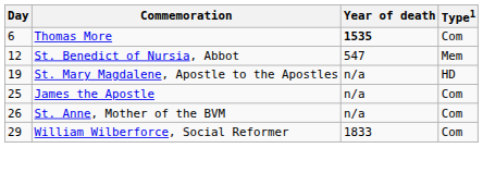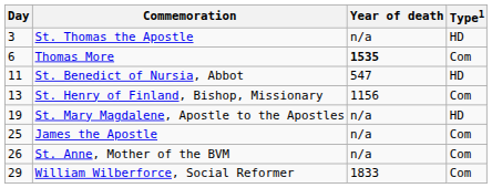 <table class=wikitable>
 <tr>
 <th>Day</th>
 <th>Commemoration</th>
 <th>Year of death</th>
 <th>Type<sup>1</sup></th>
 </tr>
 <tr>
+<td>3</td>
+<td><a href='#'>St. Thomas the Apostle</a></td>
+<td>n/a</td>
+<td>HD</td>
+</tr>
+<tr>
 <td>6</td>
 <td><a href='#'>Thomas More</a></td>
 <td><strong>1535</strong></td>
 <td>Com</td>
 </tr>
 <tr>
-<td>12</td>
+<td>11</td>
 <td><a href='#'>St. Benedict of Nursia</a>, Abbot</td>
 <td>547</td>
-<td>Mem</td>
+<td>HD</td>
+</tr>
+<tr>
+<td>13</td>
+<td><a href='#'>St. Henry of Finland</a>, Bishop, Missionary</td>
+<td>1156</td>
+<td>Com</td>
 </tr>
 <tr>
 <td>19</td>
 <td><a href='#'>St. Mary Magdalene</a>, Apostle to the Apostles</td>
 <td>n/a</td>
 <td>HD</td>
 </tr>
 <tr>
 <td>25</td>
 <td><a href='#'>James the Apostle</a></td>
 <td>n/a</td>
 <td>Com</td>
 </tr>
 <tr>
 <td>26</td>
 <td><a href='#'>St. Anne</a>, Mother of the BVM</td>
 <td>n/a</td>
 <td>Com</td>
 </tr>
 <tr>
 <td>29</td>
 <td><a href='#'>William Wilberforce</a>, Social Reformer</td>
 <td>1833</td>
 <td>Com</td>
 </tr>
 </table>
